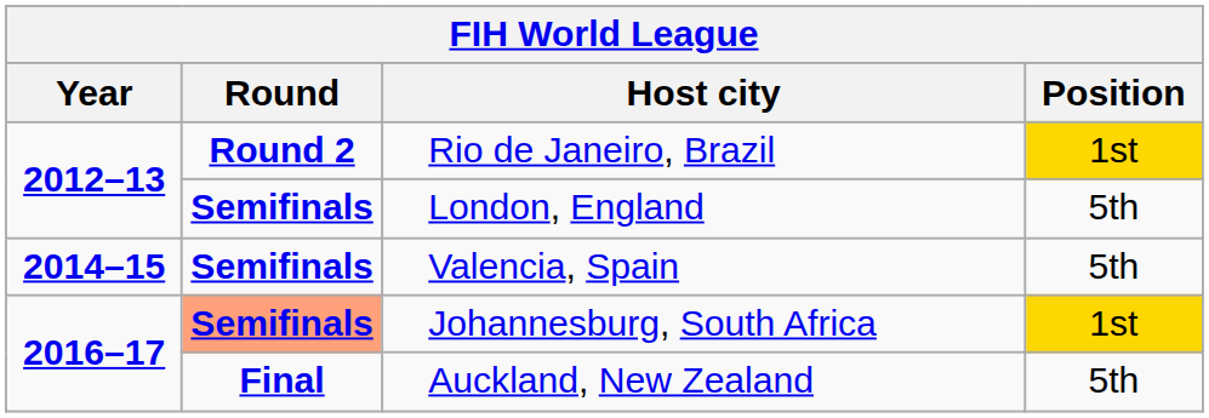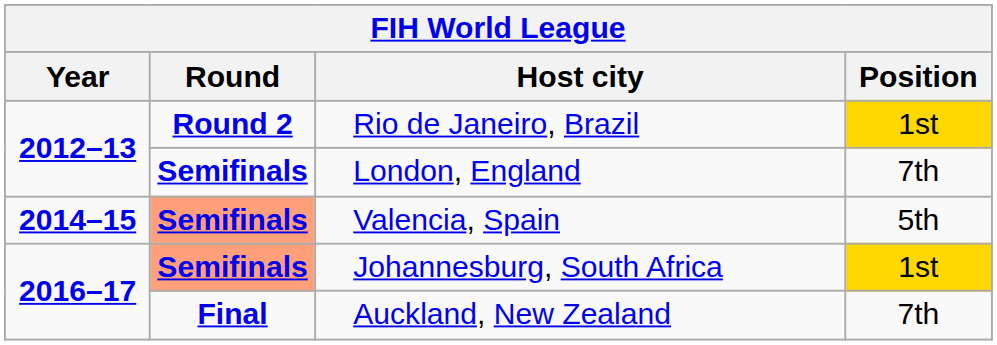 <table class="wikitable" style="text-align: center;">
 <tr>
 <th colspan=4 style="background-color: ;"><a href='#'>FIH World League</a></th>
 </tr>
 <tr>
 <th style="width: 70px;">Year</th>
 <th style="width: 70px;">Round</th>
 <th style="width: 275px;">Host city</th>
 <th style="width: 70px;">Position</th>
 </tr>
 <tr>
 <td rowspan=2><strong><a href='#'>2012–13</a></strong></td>
 <td><strong><a href='#'>Round 2</a></strong></td>
 <td style="text-align: left; padding-left: 20px;"> <a href='#'>Rio de Janeiro</a>, <a href='#'>Brazil</a></td>
 <td style="background-color: gold;">1st</td>
 </tr>
 <tr>
 <td><strong><a href='#'>Semifinals</a></strong></td>
 <td style="text-align: left; padding-left: 20px;"> <a href='#'>London</a>, <a href='#'>England</a></td>
-<td>5th</td>
+<td>7th</td>
 </tr>
 <tr>
 <td><strong><a href='#'>2014–15</a></strong></td>
-<td><strong><a href='#'>Semifinals</a></strong></td>
+<td style="background: lightsalmon;"><strong><a href='#'>Semifinals</a></strong></td>
 <td style="text-align: left; padding-left: 20px;"> <a href='#'>Valencia</a>, <a href='#'>Spain</a></td>
 <td>5th</td>
 </tr>
 <tr>
 <td rowspan=2><strong><a href='#'>2016–17</a></strong></td>
 <td style="background: lightsalmon;"><strong><a href='#'>Semifinals</a></strong></td>
 <td style="text-align: left; padding-left: 20px;"> <a href='#'>Johannesburg</a>, <a href='#'>South Africa</a></td>
 <td style="background-color: gold;">1st</td>
 </tr>
 <tr>
 <td><strong><a href='#'>Final</a></strong></td>
 <td style="text-align: left; padding-left: 20px;"> <a href='#'>Auckland</a>, <a href='#'>New Zealand</a></td>
-<td>5th</td>
+<td>7th</td>
 </tr>
 </table>
